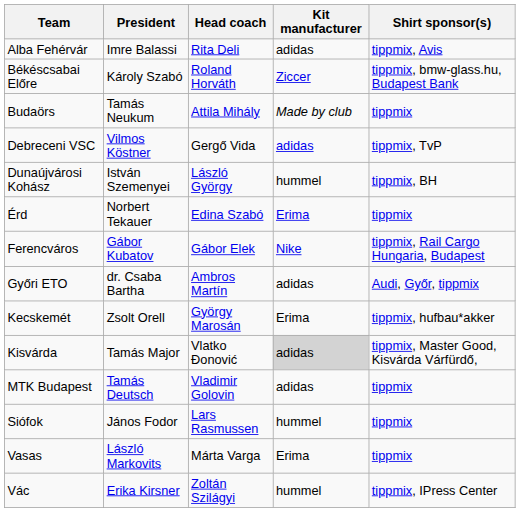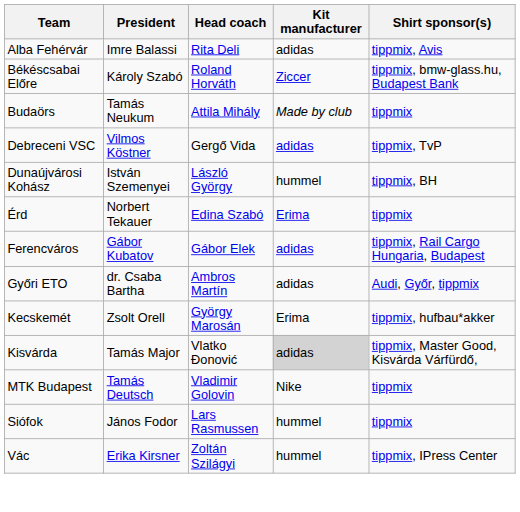 <table class="wikitable sortable" left; style="font-size:95%;">
 <tr>
 <th>Team</th>
 <th>President</th>
 <th>Head coach</th>
 <th>Kit manufacturer</th>
 <th>Shirt sponsor(s)</th>
 </tr>
 <tr>
 <td> Alba Fehérvár</td>
 <td>Imre Balassi</td>
 <td> <a href='#'>Rita Deli</a></td>
 <td>adidas</td>
 <td><a href='#'>tippmix</a>, <a href='#'>Avis</a></td>
 </tr>
 <tr>
 <td> Békéscsabai Előre</td>
 <td>Károly Szabó</td>
 <td> <a href='#'>Roland Horváth</a></td>
 <td><a href='#'>Ziccer</a></td>
 <td><a href='#'>tippmix</a>, bmw-glass.hu, <a href='#'>Budapest Bank</a></td>
 </tr>
 <tr>
 <td> Budaörs</td>
 <td>Tamás Neukum</td>
 <td> <a href='#'>Attila Mihály</a></td>
 <td><em>Made by club</em></td>
 <td><a href='#'>tippmix</a></td>
 </tr>
 <tr>
 <td> Debreceni VSC</td>
 <td><a href='#'>Vilmos Köstner</a></td>
 <td> Gergő Vida</td>
 <td><a href='#'>adidas</a></td>
 <td><a href='#'>tippmix</a>, TvP</td>
 </tr>
 <tr>
 <td> Dunaújvárosi Kohász</td>
 <td>István Szemenyei</td>
 <td> <a href='#'>László György</a></td>
 <td>hummel</td>
 <td><a href='#'>tippmix</a>, BH</td>
 </tr>
 <tr>
 <td> Érd</td>
 <td>Norbert Tekauer</td>
 <td> <a href='#'>Edina Szabó</a></td>
 <td><a href='#'>Erima</a></td>
 <td><a href='#'>tippmix</a></td>
 </tr>
 <tr>
 <td> Ferencváros</td>
 <td><a href='#'>Gábor Kubatov</a></td>
 <td> <a href='#'>Gábor Elek</a></td>
-<td><a href='#'>Nike</a></td>
+<td><a href='#'>adidas</a></td>
 <td><a href='#'>tippmix</a>, <a href='#'>Rail Cargo Hungaria</a>, <a href='#'>Budapest</a></td>
 </tr>
 <tr>
 <td> Győri ETO</td>
 <td>dr. Csaba Bartha</td>
 <td> <a href='#'>Ambros Martín</a></td>
 <td>adidas</td>
 <td><a href='#'>Audi</a>, <a href='#'>Győr</a>, <a href='#'>tippmix</a></td>
 </tr>
 <tr>
 <td> Kecskemét</td>
 <td>Zsolt Orell</td>
 <td> <a href='#'>György Marosán</a></td>
 <td>Erima</td>
 <td><a href='#'>tippmix</a>, hufbau*akker</td>
 </tr>
 <tr>
 <td> Kisvárda</td>
 <td>Tamás Major</td>
 <td> Vlatko Đonović</td>
 <td style="background: lightgrey;">adidas</td>
 <td><a href='#'>tippmix</a>, Master Good, Kisvárda Várfürdő,</td>
 </tr>
 <tr>
 <td> MTK Budapest</td>
 <td><a href='#'>Tamás Deutsch</a></td>
 <td> <a href='#'>Vladimir Golovin</a></td>
-<td>adidas</td>
+<td>Nike</td>
 <td><a href='#'>tippmix</a></td>
 </tr>
 <tr>
 <td> Siófok</td>
 <td>János Fodor</td>
 <td> <a href='#'>Lars Rasmussen</a></td>
 <td>hummel</td>
 <td><a href='#'>tippmix</a></td>
 </tr>
 <tr>
-<td> Vasas</td>
-<td><a href='#'>László Markovits</a></td>
-<td> Márta Varga</td>
-<td>Erima</td>
-<td><a href='#'>tippmix</a></td>
-</tr>
-<tr>
 <td> Vác</td>
 <td><a href='#'>Erika Kirsner</a></td>
 <td> <a href='#'>Zoltán Szilágyi</a></td>
 <td>hummel</td>
 <td><a href='#'>tippmix</a>, IPress Center</td>
 </tr>
 </table>
